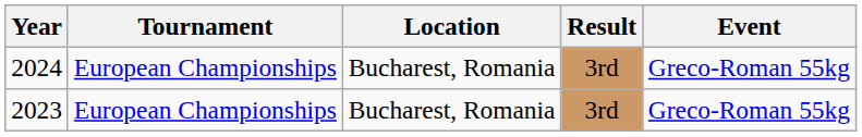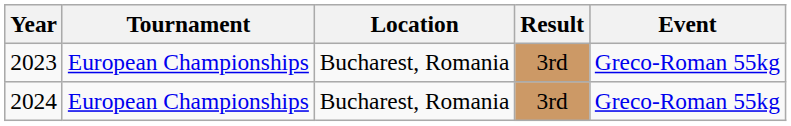 <table class="wikitable" style="font-size:95%;">
 <tr>
 <th>Year</th>
 <th>Tournament</th>
 <th>Location</th>
 <th>Result</th>
 <th>Event</th>
 </tr>
 <tr>
+<td>2023</td>
+<td><a href='#'>European Championships</a></td>
+<td>Bucharest, Romania</td>
+<td align="center" bgcolor="cc9966">3rd</td>
+<td><a href='#'>Greco-Roman 55kg</a></td>
+</tr>
+<tr>
 <td>2024</td>
 <td><a href='#'>European Championships</a></td>
 <td>Bucharest, Romania</td>
 <td align="center" bgcolor="cc9966">3rd</td>
 <td><a href='#'>Greco-Roman 55kg</a></td>
 </tr>
-<tr>
-<td>2023</td>
-<td><a href='#'>European Championships</a></td>
-<td>Bucharest, Romania</td>
-<td align="center" bgcolor="cc9966">3rd</td>
-<td><a href='#'>Greco-Roman 55kg</a></td>
-</tr>
 </table>
